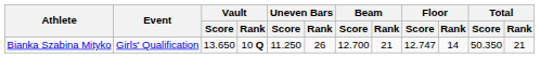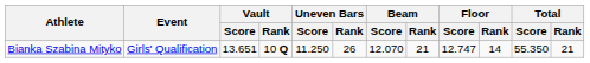 <table class="wikitable" border="1" style="font-size:90%">
 <tr>
 <th rowspan=2>Athlete</th>
 <th rowspan=2>Event</th>
 <th colspan=2>Vault</th>
 <th colspan=2>Uneven Bars</th>
 <th colspan=2>Beam</th>
 <th colspan=2>Floor</th>
 <th colspan=2>Total</th>
 </tr>
 <tr>
 <th>Score</th>
 <th>Rank</th>
 <th>Score</th>
 <th>Rank</th>
 <th>Score</th>
 <th>Rank</th>
 <th>Score</th>
 <th>Rank</th>
 <th>Score</th>
 <th>Rank</th>
 </tr>
 <tr>
 <td><a href='#'>Bianka Szabina Mityko</a></td>
 <td><a href='#'>Girls' Qualification</a></td>
-<td align=center>13.650</td>
+<td align=center>13.651</td>
 <td align=center>10 <strong>Q</strong></td>
 <td align=center>11.250</td>
 <td align=center>26</td>
-<td align=center>12.700</td>
+<td align=center>12.070</td>
 <td align=center>21</td>
 <td align=center>12.747</td>
 <td align=center>14</td>
-<td align=center>50.350</td>
+<td align=center>55.350</td>
 <td align=center>21</td>
 </tr>
 </table>
